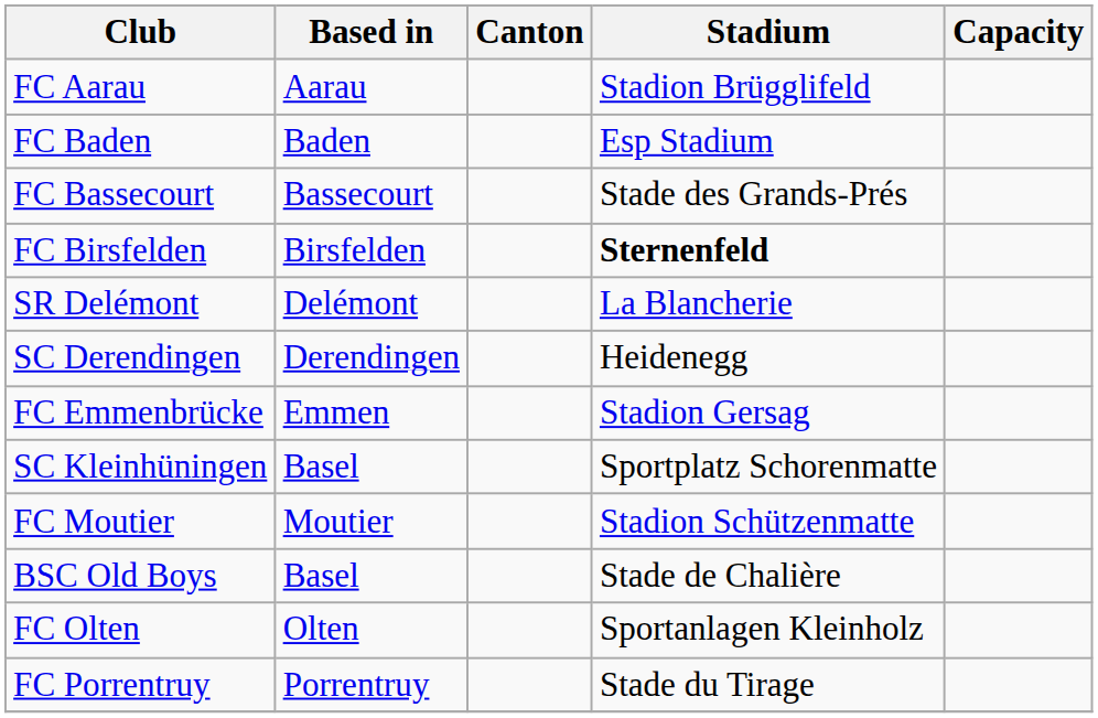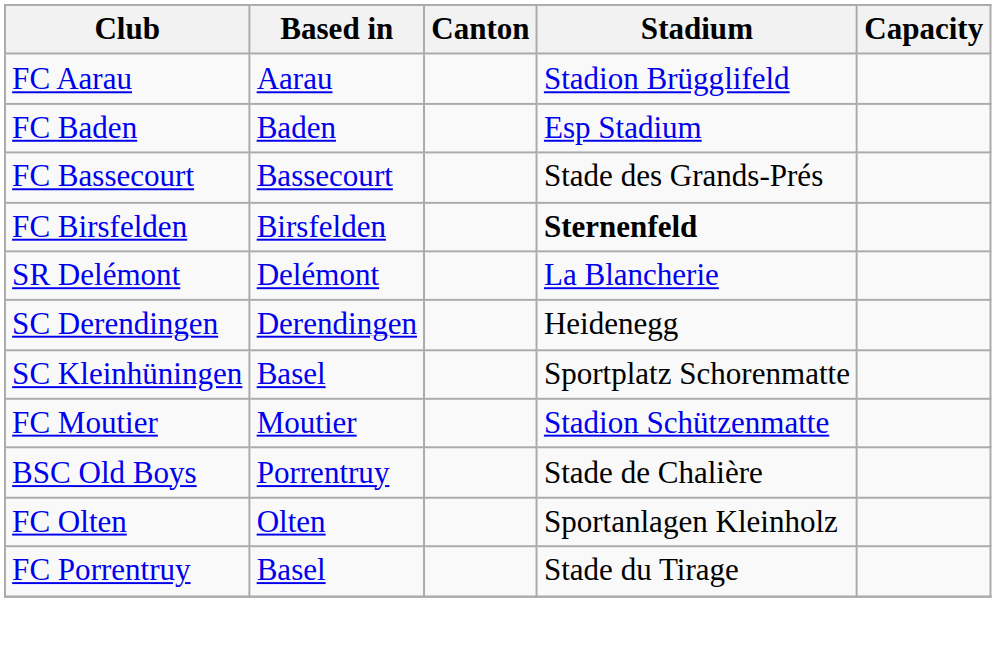 <table class="wikitable">
 <tr>
 <th>Club</th>
 <th>Based in</th>
 <th>Canton</th>
 <th>Stadium</th>
 <th>Capacity</th>
 </tr>
 <tr>
 <td><a href='#'>FC Aarau</a></td>
 <td><a href='#'>Aarau</a></td>
 <td></td>
 <td><a href='#'>Stadion Brügglifeld</a></td>
 <td></td>
 </tr>
 <tr>
 <td><a href='#'>FC Baden</a></td>
 <td><a href='#'>Baden</a></td>
 <td></td>
 <td><a href='#'>Esp Stadium</a></td>
 <td></td>
 </tr>
 <tr>
 <td><a href='#'>FC Bassecourt</a></td>
 <td><a href='#'>Bassecourt</a></td>
 <td></td>
 <td>Stade des Grands-Prés</td>
 <td></td>
 </tr>
 <tr>
 <td><a href='#'>FC Birsfelden</a></td>
 <td><a href='#'>Birsfelden</a></td>
 <td></td>
 <td><strong>Sternenfeld</strong></td>
 <td></td>
 </tr>
 <tr>
 <td><a href='#'>SR Delémont</a></td>
 <td><a href='#'>Delémont</a></td>
 <td></td>
 <td><a href='#'>La Blancherie</a></td>
 <td></td>
 </tr>
 <tr>
 <td><a href='#'>SC Derendingen</a></td>
 <td><a href='#'>Derendingen</a></td>
 <td></td>
 <td>Heidenegg</td>
 <td></td>
 </tr>
 <tr>
-<td><a href='#'>FC Emmenbrücke</a></td>
-<td><a href='#'>Emmen</a></td>
-<td></td>
-<td><a href='#'>Stadion Gersag</a></td>
-<td></td>
-</tr>
-<tr>
 <td><a href='#'>SC Kleinhüningen</a></td>
 <td><a href='#'>Basel</a></td>
 <td></td>
 <td>Sportplatz Schorenmatte</td>
 <td></td>
 </tr>
 <tr>
 <td><a href='#'>FC Moutier</a></td>
 <td><a href='#'>Moutier</a></td>
 <td></td>
 <td><a href='#'>Stadion Schützenmatte</a></td>
 <td></td>
 </tr>
 <tr>
 <td><a href='#'>BSC Old Boys</a></td>
-<td><a href='#'>Basel</a></td>
+<td><a href='#'>Porrentruy</a></td>
 <td></td>
 <td>Stade de Chalière</td>
 <td></td>
 </tr>
 <tr>
 <td><a href='#'>FC Olten</a></td>
 <td><a href='#'>Olten</a></td>
 <td></td>
 <td>Sportanlagen Kleinholz</td>
 <td></td>
 </tr>
 <tr>
 <td><a href='#'>FC Porrentruy</a></td>
-<td><a href='#'>Porrentruy</a></td>
+<td><a href='#'>Basel</a></td>
 <td></td>
 <td>Stade du Tirage</td>
 <td></td>
 </tr>
 <tr>
 </tr>
 </table>
